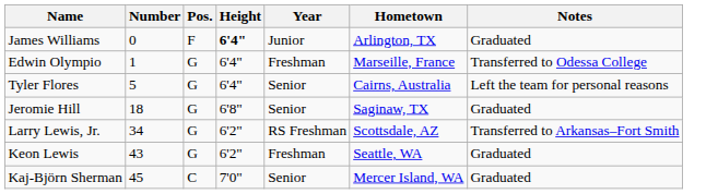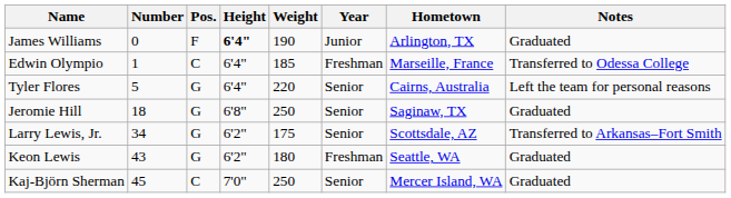 <table class="wikitable sortable" border="1">
 <tr>
 <th>Name</th>
 <th>Number</th>
 <th>Pos.</th>
 <th>Height</th>
+<th>Weight</th>
 <th>Year</th>
 <th>Hometown</th>
 <th class="unsortable">Notes</th>
 </tr>
 <tr>
 <td>James Williams</td>
 <td>0</td>
 <td>F</td>
 <td><strong>6'4"</strong></td>
+<td>190</td>
 <td>Junior</td>
 <td><a href='#'>Arlington, TX</a></td>
 <td>Graduated</td>
 </tr>
 <tr>
 <td>Edwin Olympio</td>
 <td>1</td>
-<td>G</td>
+<td>C</td>
 <td>6'4"</td>
+<td>185</td>
 <td>Freshman</td>
 <td><a href='#'>Marseille, France</a></td>
 <td>Transferred to <a href='#'>Odessa College</a></td>
 </tr>
 <tr>
 <td>Tyler Flores</td>
 <td>5</td>
 <td>G</td>
 <td>6'4"</td>
+<td>220</td>
 <td>Senior</td>
 <td><a href='#'>Cairns, Australia</a></td>
 <td>Left the team for personal reasons</td>
 </tr>
 <tr>
 <td>Jeromie Hill</td>
 <td>18</td>
 <td>G</td>
 <td>6'8"</td>
+<td>250</td>
 <td>Senior</td>
 <td><a href='#'>Saginaw, TX</a></td>
 <td>Graduated</td>
 </tr>
 <tr>
 <td>Larry Lewis, Jr.</td>
 <td>34</td>
 <td>G</td>
 <td>6'2"</td>
-<td>RS Freshman</td>
+<td>175</td>
+<td>Senior</td>
 <td><a href='#'>Scottsdale, AZ</a></td>
 <td>Transferred to <a href='#'>Arkansas–Fort Smith</a></td>
 </tr>
 <tr>
 <td>Keon Lewis</td>
 <td>43</td>
 <td>G</td>
 <td>6'2"</td>
+<td>180</td>
 <td>Freshman</td>
 <td><a href='#'>Seattle, WA</a></td>
 <td>Graduated</td>
 </tr>
 <tr>
 <td>Kaj-Björn Sherman</td>
 <td>45</td>
 <td>C</td>
 <td>7'0"</td>
+<td>250</td>
 <td>Senior</td>
 <td><a href='#'>Mercer Island, WA</a></td>
 <td>Graduated</td>
 </tr>
 </table>
